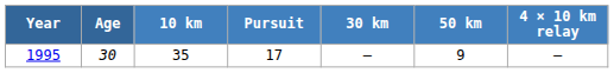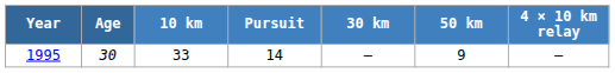 <table class="wikitable" style="font-size:95%; text-align:center; border:grey solid 1px; border-collapse:collapse; background:#ffffff;">
 <tr>
 <th style="background-color:#369; color:white; width:60px;"> Year </th>
 <th style="background-color:#369; color:white; width:40px;"> Age </th>
 <th style="background-color:#4180be; color:white; width:75px;"> 10 km </th>
 <th style="background-color:#4180be; color:white; width:75px;"> Pursuit </th>
 <th style="background-color:#4180be; color:white; width:75px;"> 30 km </th>
 <th style="background-color:#4180be; color:white; width:75px;"> 50 km </th>
 <th style="background-color:#4180be; color:white; width:75px;"> 4 × 10 km <br> relay </th>
 </tr>
 <tr>
 <td><a href='#'>1995</a></td>
 <td><em>30</em></td>
-<td>35</td>
-<td>17</td>
+<td>33</td>
+<td>14</td>
 <td>—</td>
 <td>9</td>
 <td>—</td>
 </tr>
 </table>
